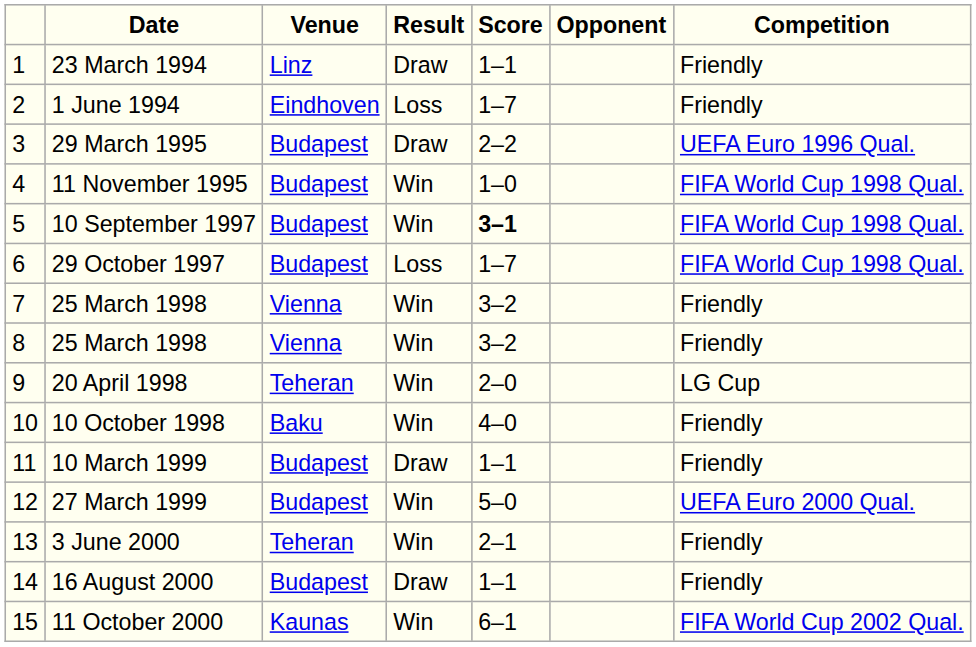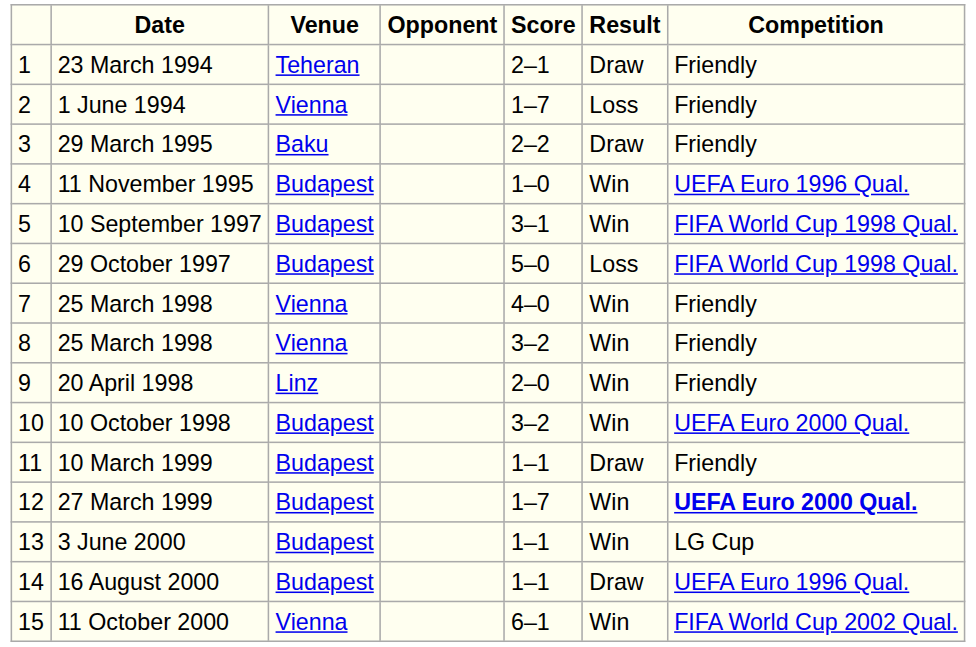 <table border=1 align=center cellpadding=4 cellspacing=2 style="background: ivory; font-size: 95%; border: 1px #aaaaaa solid; border-collapse: collapse; clear:center">
 <tr>
 <th></th>
 <th>Date</th>
 <th>Venue</th>
+<th>Opponent</th>
+<th>Score</th>
 <th>Result</th>
-<th>Score</th>
-<th>Opponent</th>
 <th>Competition</th>
 </tr>
 <tr>
 <td>1</td>
 <td>23 March 1994</td>
-<td><a href='#'>Linz</a></td>
+<td><a href='#'>Teheran</a></td>
+<td></td>
+<td>2–1</td>
 <td>Draw</td>
-<td>1–1</td>
-<td></td>
 <td>Friendly</td>
 </tr>
 <tr>
 <td>2</td>
 <td>1 June 1994</td>
-<td><a href='#'>Eindhoven</a></td>
+<td><a href='#'>Vienna</a></td>
+<td></td>
+<td>1–7</td>
 <td>Loss</td>
-<td>1–7</td>
-<td></td>
 <td>Friendly</td>
 </tr>
 <tr>
 <td>3</td>
 <td>29 March 1995</td>
-<td><a href='#'>Budapest</a></td>
+<td><a href='#'>Baku</a></td>
+<td></td>
+<td>2–2</td>
 <td>Draw</td>
-<td>2–2</td>
-<td></td>
-<td><a href='#'>UEFA Euro 1996 Qual.</a></td>
+<td>Friendly</td>
 </tr>
 <tr>
 <td>4</td>
 <td>11 November 1995</td>
 <td><a href='#'>Budapest</a></td>
+<td></td>
+<td>1–0</td>
 <td>Win</td>
-<td>1–0</td>
-<td></td>
-<td><a href='#'>FIFA World Cup 1998 Qual.</a></td>
+<td><a href='#'>UEFA Euro 1996 Qual.</a></td>
 </tr>
 <tr>
 <td>5</td>
 <td>10 September 1997</td>
 <td><a href='#'>Budapest</a></td>
+<td></td>
+<td>3–1</td>
 <td>Win</td>
-<td><strong>3–1</strong></td>
-<td></td>
 <td><a href='#'>FIFA World Cup 1998 Qual.</a></td>
 </tr>
 <tr>
 <td>6</td>
 <td>29 October 1997</td>
 <td><a href='#'>Budapest</a></td>
+<td></td>
+<td>5–0</td>
 <td>Loss</td>
-<td>1–7</td>
-<td></td>
 <td><a href='#'>FIFA World Cup 1998 Qual.</a></td>
 </tr>
 <tr>
 <td>7</td>
 <td>25 March 1998</td>
 <td><a href='#'>Vienna</a></td>
+<td></td>
+<td>4–0</td>
 <td>Win</td>
-<td>3–2</td>
-<td></td>
 <td>Friendly</td>
 </tr>
 <tr>
 <td>8</td>
 <td>25 March 1998</td>
 <td><a href='#'>Vienna</a></td>
+<td></td>
+<td>3–2</td>
 <td>Win</td>
-<td>3–2</td>
-<td></td>
 <td>Friendly</td>
 </tr>
 <tr>
 <td>9</td>
 <td>20 April 1998</td>
-<td><a href='#'>Teheran</a></td>
+<td><a href='#'>Linz</a></td>
+<td></td>
+<td>2–0</td>
 <td>Win</td>
-<td>2–0</td>
-<td></td>
-<td>LG Cup</td>
+<td>Friendly</td>
 </tr>
 <tr>
 <td>10</td>
 <td>10 October 1998</td>
-<td><a href='#'>Baku</a></td>
+<td><a href='#'>Budapest</a></td>
+<td></td>
+<td>3–2</td>
 <td>Win</td>
-<td>4–0</td>
-<td></td>
-<td>Friendly</td>
+<td><a href='#'>UEFA Euro 2000 Qual.</a></td>
 </tr>
 <tr>
 <td>11</td>
 <td>10 March 1999</td>
 <td><a href='#'>Budapest</a></td>
+<td></td>
+<td>1–1</td>
 <td>Draw</td>
-<td>1–1</td>
-<td></td>
 <td>Friendly</td>
 </tr>
 <tr>
 <td>12</td>
 <td>27 March 1999</td>
 <td><a href='#'>Budapest</a></td>
+<td></td>
+<td>1–7</td>
 <td>Win</td>
-<td>5–0</td>
-<td></td>
-<td><a href='#'>UEFA Euro 2000 Qual.</a></td>
+<td><strong><a href='#'>UEFA Euro 2000 Qual.</a></strong></td>
 </tr>
 <tr>
 <td>13</td>
 <td>3 June 2000</td>
-<td><a href='#'>Teheran</a></td>
+<td><a href='#'>Budapest</a></td>
+<td></td>
+<td>1–1</td>
 <td>Win</td>
-<td>2–1</td>
-<td></td>
-<td>Friendly</td>
+<td>LG Cup</td>
 </tr>
 <tr>
 <td>14</td>
 <td>16 August 2000</td>
 <td><a href='#'>Budapest</a></td>
+<td></td>
+<td>1–1</td>
 <td>Draw</td>
-<td>1–1</td>
-<td></td>
-<td>Friendly</td>
+<td><a href='#'>UEFA Euro 1996 Qual.</a></td>
 </tr>
 <tr>
 <td>15</td>
 <td>11 October 2000</td>
-<td><a href='#'>Kaunas</a></td>
+<td><a href='#'>Vienna</a></td>
+<td></td>
+<td>6–1</td>
 <td>Win</td>
-<td>6–1</td>
-<td></td>
 <td><a href='#'>FIFA World Cup 2002 Qual.</a></td>
 </tr>
 </table>
